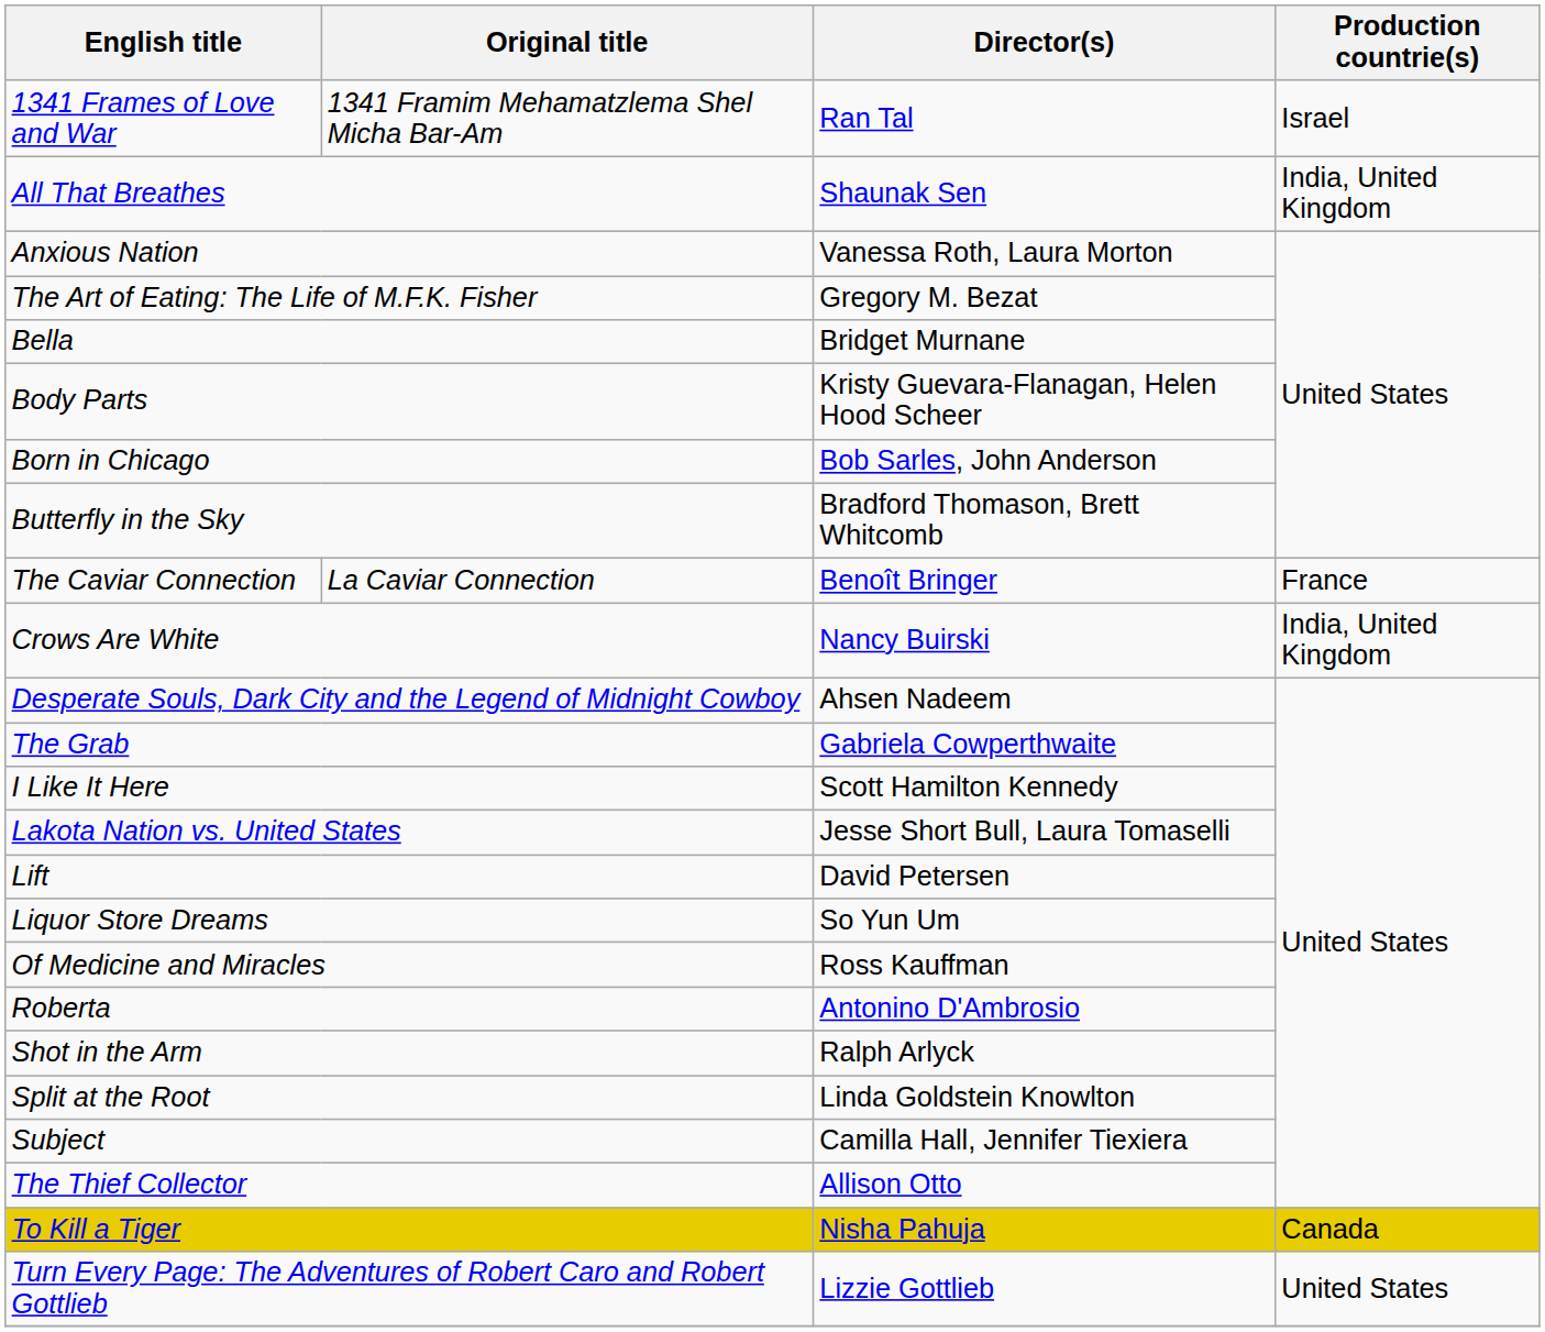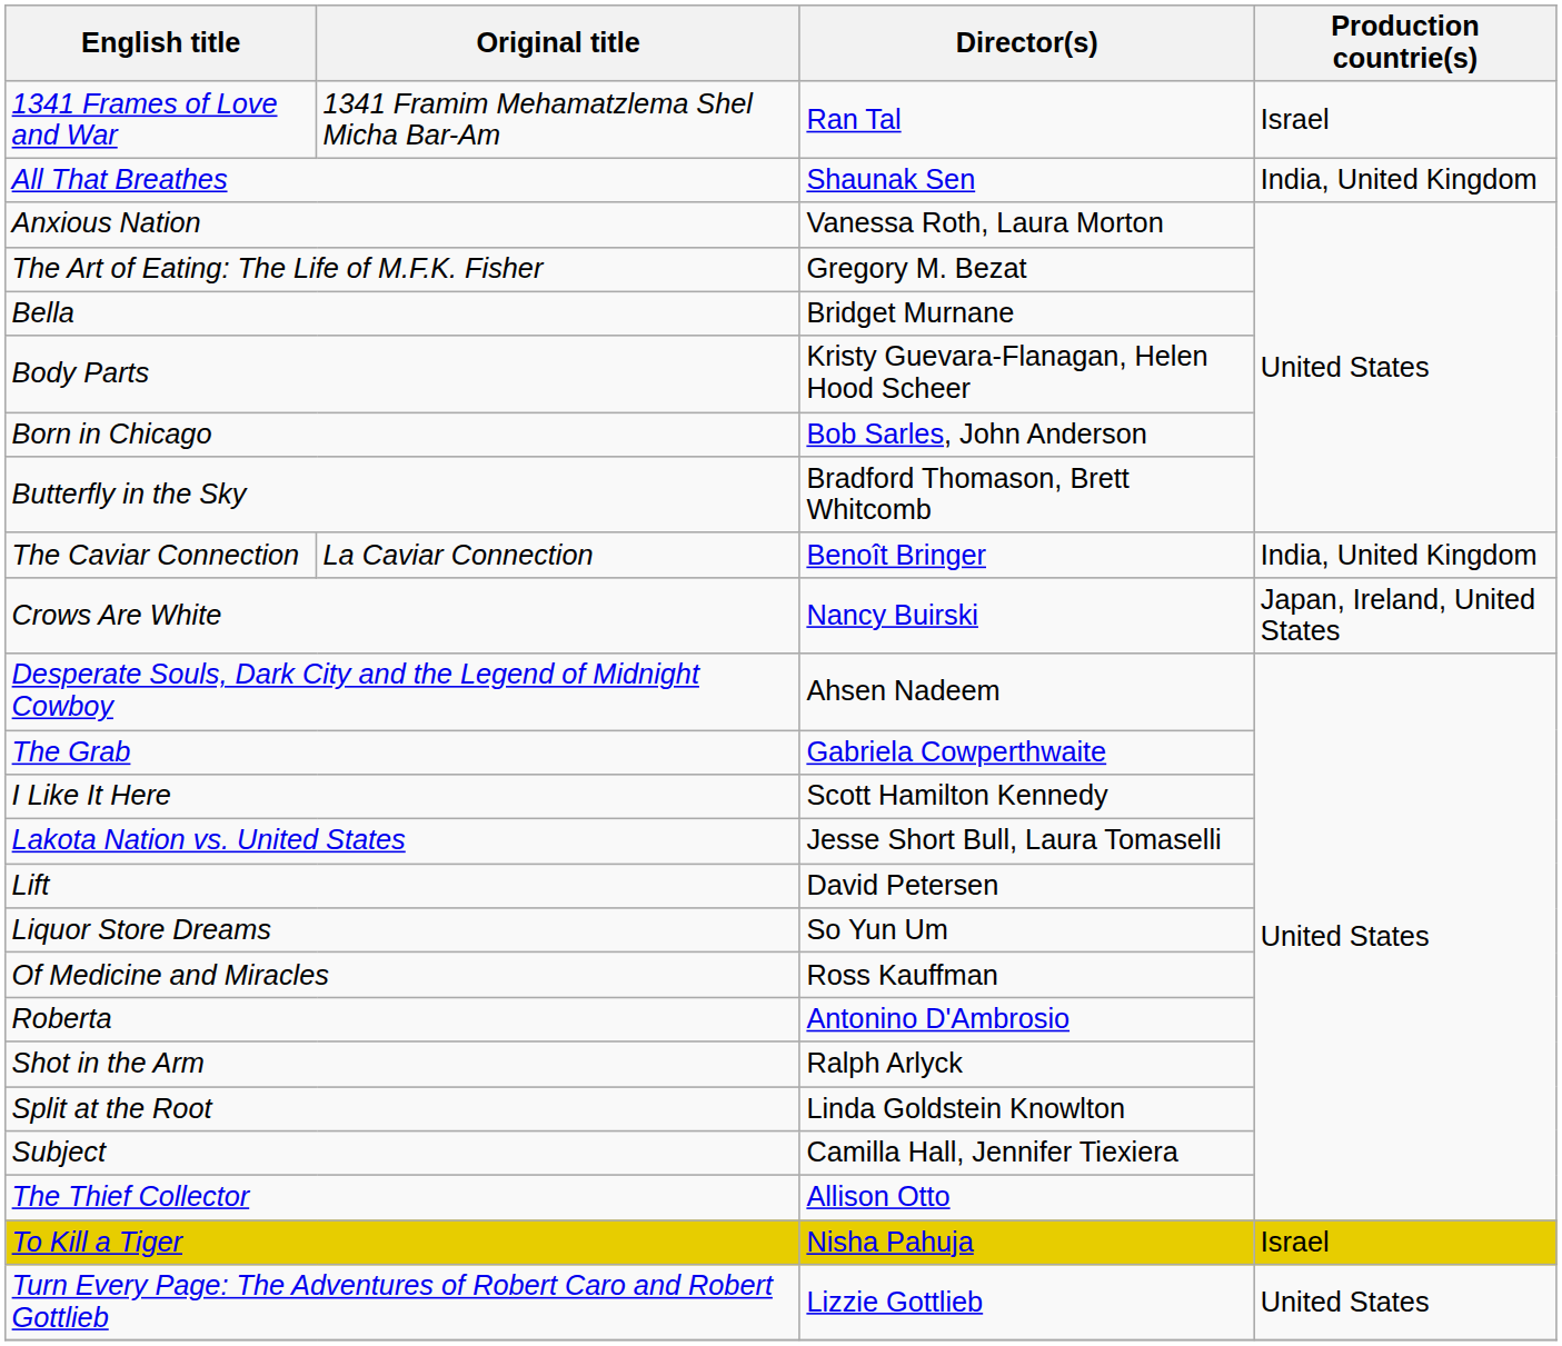 <table class="sortable wikitable" style="width:100%; margin-bottom:4px" cellpadding="5">
 <tr>
 <th scope="col">English title</th>
 <th scope="col">Original title</th>
 <th scope="col">Director(s)</th>
 <th scope="col">Production countrie(s)</th>
 </tr>
 <tr>
 <td><em><a href='#'>1341 Frames of Love and War</a></em></td>
 <td><em>1341 Framim Mehamatzlema Shel Micha Bar-Am</em></td>
 <td><a href='#'>Ran Tal</a></td>
 <td>Israel</td>
 </tr>
 <tr>
 <td colspan="2"><em><a href='#'>All That Breathes</a></em></td>
 <td><a href='#'>Shaunak Sen</a></td>
 <td>India, United Kingdom</td>
 </tr>
 <tr>
 <td colspan="2"><em>Anxious Nation</em> </td>
 <td>Vanessa Roth, Laura Morton</td>
 <td rowspan="6">United States</td>
 </tr>
 <tr>
 <td colspan="2"><em>The Art of Eating: The Life of M.F.K. Fisher</em></td>
 <td>Gregory M. Bezat</td>
 </tr>
 <tr>
 <td colspan="2"><em>Bella</em></td>
 <td>Bridget Murnane</td>
 </tr>
 <tr>
 <td colspan="2"><em>Body Parts</em></td>
 <td>Kristy Guevara-Flanagan, Helen Hood Scheer</td>
 </tr>
 <tr>
 <td colspan="2"><em>Born in Chicago</em></td>
 <td><a href='#'>Bob Sarles</a>, John Anderson</td>
 </tr>
 <tr>
 <td colspan="2"><em>Butterfly in the Sky</em></td>
 <td>Bradford Thomason, Brett Whitcomb</td>
 </tr>
 <tr>
 <td><em>The Caviar Connection</em></td>
 <td><em>La Caviar Connection</em></td>
 <td><a href='#'>Benoît Bringer</a></td>
-<td>France</td>
+<td>India, United Kingdom</td>
 </tr>
 <tr>
 <td colspan="2"><em>Crows Are White</em></td>
 <td><a href='#'>Nancy Buirski</a></td>
-<td>India, United Kingdom</td>
+<td>Japan, Ireland, United States</td>
 </tr>
 <tr>
 <td colspan="2"><em><a href='#'>Desperate Souls, Dark City and the Legend of Midnight Cowboy</a></em></td>
 <td>Ahsen Nadeem</td>
 <td rowspan="12">United States</td>
 </tr>
 <tr>
 <td colspan="2"><em><a href='#'>The Grab</a></em></td>
 <td><a href='#'>Gabriela Cowperthwaite</a></td>
 </tr>
 <tr>
 <td colspan="2"><em>I Like It Here</em></td>
 <td>Scott Hamilton Kennedy</td>
 </tr>
 <tr>
 <td colspan="2"><em><a href='#'>Lakota Nation vs. United States</a></em></td>
 <td>Jesse Short Bull, Laura Tomaselli</td>
 </tr>
 <tr>
 <td colspan="2"><em>Lift</em></td>
 <td>David Petersen</td>
 </tr>
 <tr>
 <td colspan="2"><em>Liquor Store Dreams</em> </td>
 <td>So Yun Um</td>
 </tr>
 <tr>
 <td colspan="2"><em>Of Medicine and Miracles</em></td>
 <td>Ross Kauffman</td>
 </tr>
 <tr>
 <td colspan="2"><em>Roberta</em></td>
 <td><a href='#'>Antonino D'Ambrosio</a></td>
 </tr>
 <tr>
 <td colspan="2"><em>Shot in the Arm</em></td>
 <td>Ralph Arlyck</td>
 </tr>
 <tr>
 <td colspan="2"><em>Split at the Root</em> </td>
 <td>Linda Goldstein Knowlton</td>
 </tr>
 <tr>
 <td colspan="2"><em>Subject</em></td>
 <td>Camilla Hall, Jennifer Tiexiera</td>
 </tr>
 <tr>
 <td colspan="2"><em><a href='#'>The Thief Collector</a></em></td>
 <td><a href='#'>Allison Otto</a></td>
 </tr>
 <tr style="background:#E7CD00;">
 <td colspan="2"><em><a href='#'>To Kill a Tiger</a></em></td>
 <td><a href='#'>Nisha Pahuja</a></td>
-<td>Canada</td>
+<td>Israel</td>
 </tr>
 <tr>
 <td colspan="2"><em><a href='#'>Turn Every Page: The Adventures of Robert Caro and Robert Gottlieb</a></em></td>
 <td><a href='#'>Lizzie Gottlieb</a></td>
 <td>United States</td>
 </tr>
 <tr>
 </tr>
 </table>
